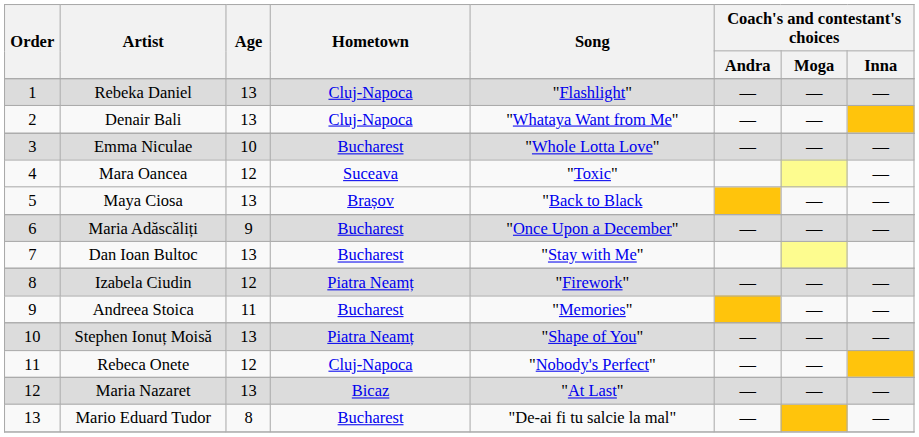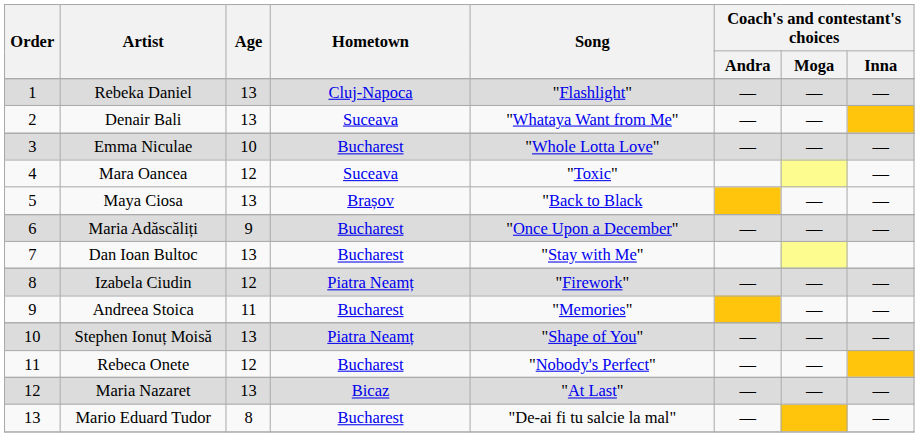 <table class="wikitable" style="text-align:center; line-height:19px; width:100%;">
 <tr>
 <th scope="col" rowspan="2" style="width:02%;">Order</th>
 <th scope="col" rowspan="2" style="width:15%;">Artist</th>
 <th scope="col" rowspan="2" style="width:04%;">Age</th>
 <th scope="col" rowspan="2" style="width:18%;">Hometown</th>
 <th scope="col" rowspan="2" style="width:22%;">Song</th>
 <th scope="col" colspan="3" style="width:18%;">Coach's and contestant's choices</th>
 </tr>
 <tr>
 <th style="width:06%;">Andra</th>
 <th style="width:06%;">Moga</th>
 <th style="width:06%;">Inna</th>
 </tr>
 <tr>
 </tr>
 <tr bgcolor="#dcdcdc">
 <td>1</td>
 <td>Rebeka Daniel</td>
 <td>13</td>
 <td><a href='#'>Cluj-Napoca</a></td>
 <td>"<a href='#'>Flashlight</a>"</td>
 <td>—</td>
 <td>—</td>
 <td>—</td>
 </tr>
 <tr>
 <td>2</td>
 <td>Denair Bali</td>
 <td>13</td>
-<td><a href='#'>Cluj-Napoca</a></td>
+<td><a href='#'>Suceava</a></td>
 <td>"<a href='#'>Whataya Want from Me</a>"</td>
 <td>—</td>
 <td>—</td>
 <td bgcolor="#ffc40c"><strong></strong></td>
 </tr>
 <tr>
 </tr>
 <tr bgcolor="#dcdcdc">
 <td>3</td>
 <td>Emma Niculae</td>
 <td>10</td>
 <td><a href='#'>Bucharest</a></td>
 <td>"<a href='#'>Whole Lotta Love</a>"</td>
 <td>—</td>
 <td>—</td>
 <td>—</td>
 </tr>
 <tr>
 <td>4</td>
 <td>Mara Oancea</td>
 <td>12</td>
 <td><a href='#'>Suceava</a></td>
 <td>"<a href='#'>Toxic</a>"</td>
 <td><strong></strong></td>
 <td bgcolor="#fdfc8f"><strong></strong></td>
 <td>—</td>
 </tr>
 <tr>
 <td>5</td>
 <td>Maya Ciosa</td>
 <td>13</td>
 <td><a href='#'>Brașov</a></td>
 <td>"<a href='#'>Back to Black</a></td>
 <td bgcolor="#ffc40c"><strong></strong></td>
 <td>—</td>
 <td>—</td>
 </tr>
 <tr>
 </tr>
 <tr bgcolor="#dcdcdc">
 <td>6</td>
 <td>Maria Adăscăliți</td>
 <td>9</td>
 <td><a href='#'>Bucharest</a></td>
 <td>"<a href='#'>Once Upon a December</a>"</td>
 <td>—</td>
 <td>—</td>
 <td>—</td>
 </tr>
 <tr>
 <td>7</td>
 <td>Dan Ioan Bultoc</td>
 <td>13</td>
 <td><a href='#'>Bucharest</a></td>
 <td>"<a href='#'>Stay with Me</a>"</td>
 <td><strong></strong></td>
 <td bgcolor="#fdfc8f"><strong></strong></td>
 <td><strong></strong></td>
 </tr>
 <tr>
 </tr>
 <tr bgcolor="#dcdcdc">
 <td>8</td>
 <td>Izabela Ciudin</td>
 <td>12</td>
 <td><a href='#'>Piatra Neamț</a></td>
 <td>"<a href='#'>Firework</a>"</td>
 <td>—</td>
 <td>—</td>
 <td>—</td>
 </tr>
 <tr>
 <td>9</td>
 <td>Andreea Stoica</td>
 <td>11</td>
 <td><a href='#'>Bucharest</a></td>
 <td>"<a href='#'>Memories</a>"</td>
 <td bgcolor="#ffc40c"><strong></strong></td>
 <td>—</td>
 <td>—</td>
 </tr>
 <tr>
 </tr>
 <tr bgcolor="#dcdcdc">
 <td>10</td>
 <td>Stephen Ionuț Moisă</td>
 <td>13</td>
 <td><a href='#'>Piatra Neamț</a></td>
 <td>"<a href='#'>Shape of You</a>"</td>
 <td>—</td>
 <td>—</td>
 <td>—</td>
 </tr>
 <tr>
 <td>11</td>
 <td>Rebeca Onete</td>
 <td>12</td>
-<td><a href='#'>Cluj-Napoca</a></td>
+<td><a href='#'>Bucharest</a></td>
 <td>"<a href='#'>Nobody's Perfect</a>"</td>
 <td>—</td>
 <td>—</td>
 <td bgcolor="#ffc40c"><strong></strong></td>
 </tr>
 <tr>
 </tr>
 <tr bgcolor="#dcdcdc">
 <td>12</td>
 <td>Maria Nazaret</td>
 <td>13</td>
 <td><a href='#'>Bicaz</a></td>
 <td>"<a href='#'>At Last</a>"</td>
 <td>—</td>
 <td>—</td>
 <td>—</td>
 </tr>
 <tr>
 <td>13</td>
 <td>Mario Eduard Tudor</td>
 <td>8</td>
 <td><a href='#'>Bucharest</a></td>
 <td>"De-ai fi tu salcie la mal"</td>
 <td>—</td>
 <td bgcolor="#ffc40c"><strong></strong></td>
 <td>—</td>
 </tr>
 <tr>
 </tr>
 </table>
